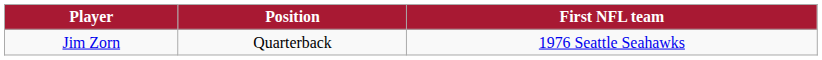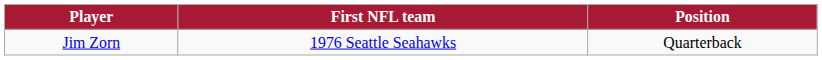 <table class="wikitable" width="65%">
 <tr align="center" style="background:#A81933;color:#FFFFFF;">
 <td><strong>Player</strong></td>
+<td><strong>First NFL team</strong></td>
 <td><strong>Position</strong></td>
-<td><strong>First NFL team</strong></td>
 </tr>
 <tr align="center" bgcolor="">
 <td><a href='#'>Jim Zorn</a></td>
+<td><a href='#'>1976 Seattle Seahawks</a></td>
 <td>Quarterback</td>
-<td><a href='#'>1976 Seattle Seahawks</a></td>
 </tr>
 </table>
